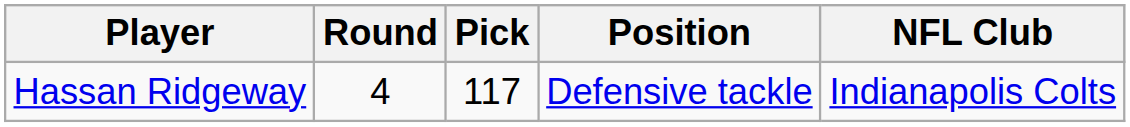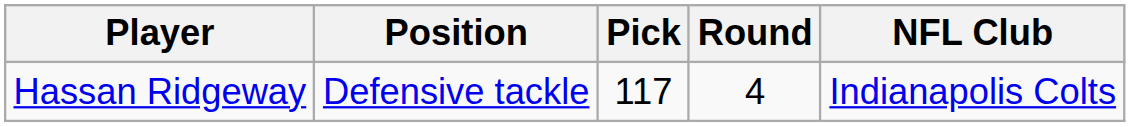 <table class="wikitable" style="text-align:center;">
 <tr style="background:#C0C0C0;">
 <th>Player</th>
+<th>Position</th>
+<th>Pick</th>
 <th>Round</th>
-<th>Pick</th>
-<th>Position</th>
 <th>NFL Club</th>
 </tr>
 <tr>
 <td><a href='#'>Hassan Ridgeway</a></td>
+<td><a href='#'>Defensive tackle</a></td>
+<td>117</td>
 <td>4</td>
-<td>117</td>
-<td><a href='#'>Defensive tackle</a></td>
 <td><a href='#'>Indianapolis Colts</a></td>
 </tr>
 </table>
